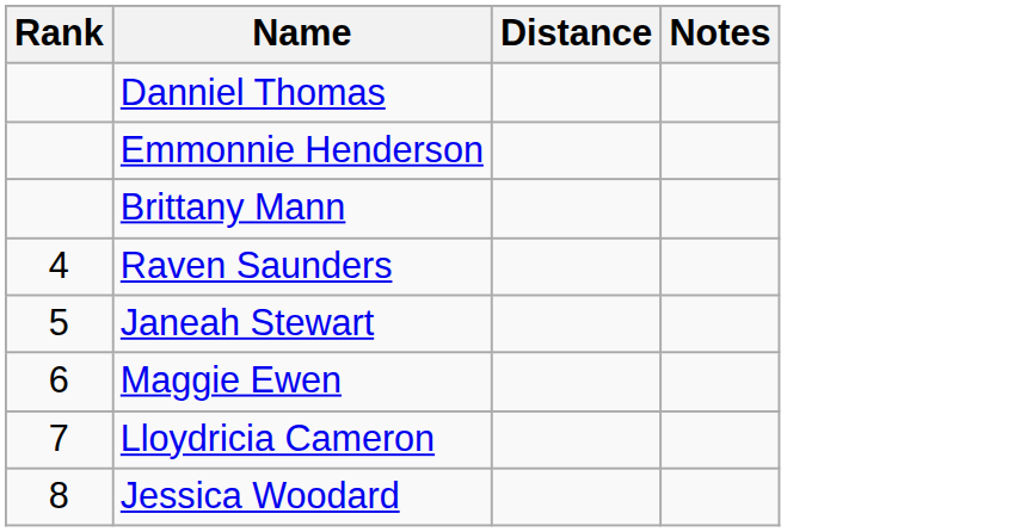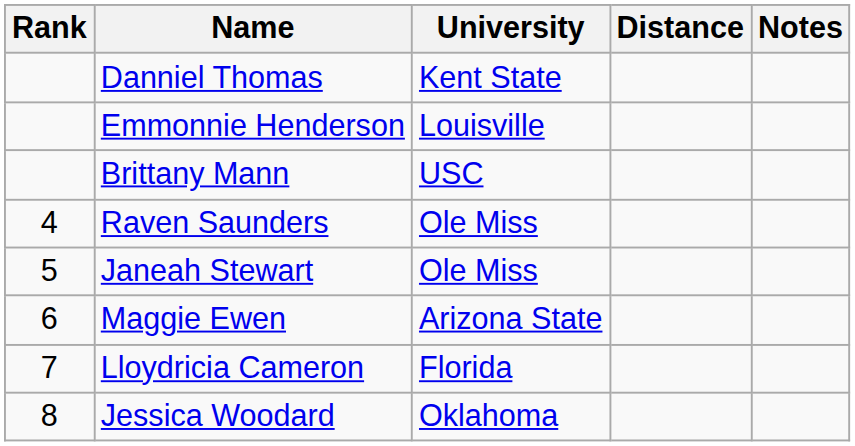 <table class="wikitable sortable" style="text-align:center">
 <tr>
 <th>Rank</th>
 <th>Name</th>
+<th>University</th>
 <th>Distance</th>
 <th>Notes</th>
 </tr>
 <tr>
 <td></td>
 <td align=left><a href='#'>Danniel Thomas</a> </td>
+<td align=left><a href='#'>Kent State</a></td>
 <td></td>
 <td></td>
 </tr>
 <tr>
 <td></td>
 <td align=left><a href='#'>Emmonnie Henderson</a></td>
+<td align="left"><a href='#'>Louisville</a></td>
 <td></td>
 <td></td>
 </tr>
 <tr>
 <td></td>
 <td align=left><a href='#'>Brittany Mann</a></td>
+<td align="left"><a href='#'>USC</a></td>
 <td></td>
 <td></td>
 </tr>
 <tr>
 <td>4</td>
 <td align=left><a href='#'>Raven Saunders</a></td>
+<td align=left><a href='#'>Ole Miss</a></td>
 <td></td>
 <td></td>
 </tr>
 <tr>
 <td>5</td>
 <td align=left><a href='#'>Janeah Stewart</a></td>
+<td align=left><a href='#'>Ole Miss</a></td>
 <td></td>
 <td></td>
 </tr>
 <tr>
 <td>6</td>
 <td align=left><a href='#'>Maggie Ewen</a></td>
+<td align=left><a href='#'>Arizona State</a></td>
 <td></td>
 <td></td>
 </tr>
 <tr>
 <td>7</td>
 <td align=left><a href='#'>Lloydricia Cameron</a></td>
+<td align=left><a href='#'>Florida</a></td>
 <td></td>
 <td></td>
 </tr>
 <tr>
 <td>8</td>
 <td align=left><a href='#'>Jessica Woodard</a></td>
+<td align=left><a href='#'>Oklahoma</a></td>
 <td></td>
 <td></td>
 </tr>
 </table>
